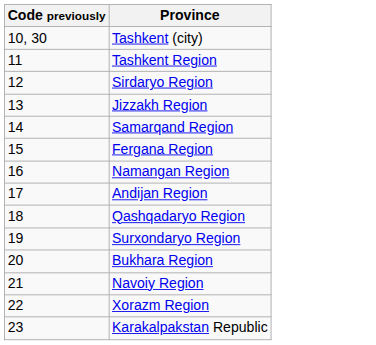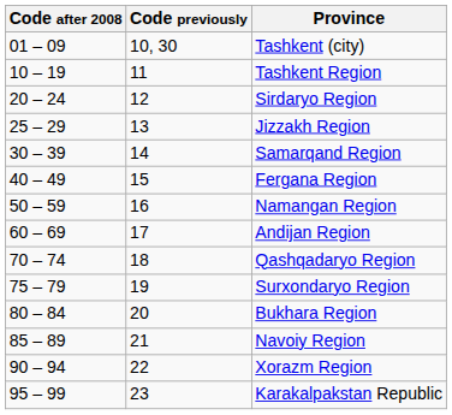 <table class="wikitable">
 <tr>
+<th>Code <small>after 2008</small></th>
 <th>Code <small>previously</small></th>
 <th>Province</th>
 </tr>
 <tr>
+<td>01 – 09</td>
 <td>10, 30</td>
 <td><a href='#'>Tashkent</a> (city)</td>
 </tr>
 <tr>
+<td>10 – 19</td>
 <td>11</td>
 <td><a href='#'>Tashkent Region</a></td>
 </tr>
 <tr>
+<td>20 – 24</td>
 <td>12</td>
 <td><a href='#'>Sirdaryo Region</a></td>
 </tr>
 <tr>
+<td>25 – 29</td>
 <td>13</td>
 <td><a href='#'>Jizzakh Region</a></td>
 </tr>
 <tr>
+<td>30 – 39</td>
 <td>14</td>
 <td><a href='#'>Samarqand Region</a></td>
 </tr>
 <tr>
+<td>40 – 49</td>
 <td>15</td>
 <td><a href='#'>Fergana Region</a></td>
 </tr>
 <tr>
+<td>50 – 59</td>
 <td>16</td>
 <td><a href='#'>Namangan Region</a></td>
 </tr>
 <tr>
+<td>60 – 69</td>
 <td>17</td>
 <td><a href='#'>Andijan Region</a></td>
 </tr>
 <tr>
+<td>70 – 74</td>
 <td>18</td>
 <td><a href='#'>Qashqadaryo Region</a></td>
 </tr>
 <tr>
+<td>75 – 79</td>
 <td>19</td>
 <td><a href='#'>Surxondaryo Region</a></td>
 </tr>
 <tr>
+<td>80 – 84</td>
 <td>20</td>
 <td><a href='#'>Bukhara Region</a></td>
 </tr>
 <tr>
+<td>85 – 89</td>
 <td>21</td>
 <td><a href='#'>Navoiy Region</a></td>
 </tr>
 <tr>
+<td>90 – 94</td>
 <td>22</td>
 <td><a href='#'>Xorazm Region</a></td>
 </tr>
 <tr>
+<td>95 – 99</td>
 <td>23</td>
 <td><a href='#'>Karakalpakstan</a> Republic</td>
 </tr>
 </table>
